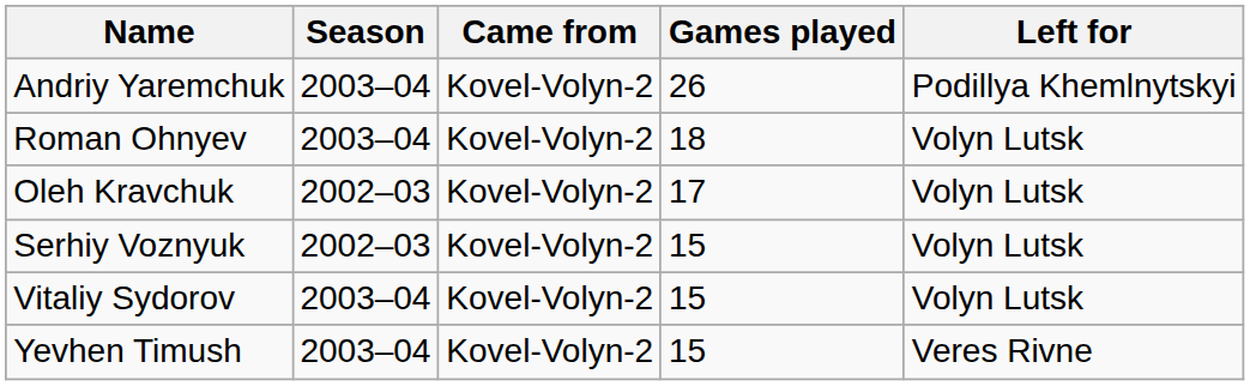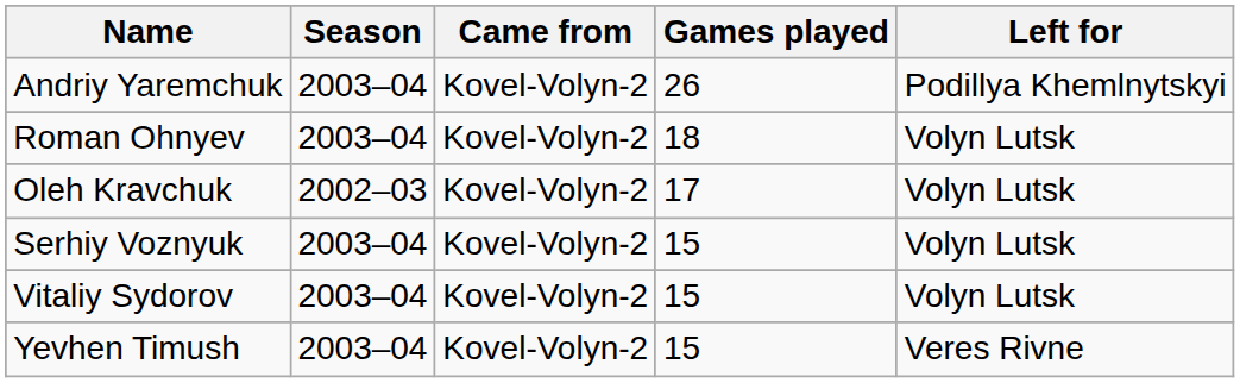 <table class="wikitable">
 <tr>
 <th>Name</th>
 <th>Season</th>
 <th>Came from</th>
 <th>Games played</th>
 <th>Left for</th>
 </tr>
 <tr>
 <td>Andriy Yaremchuk</td>
 <td>2003–04</td>
 <td>Kovel-Volyn-2</td>
 <td>26</td>
 <td>Podillya Khemlnytskyi</td>
 </tr>
 <tr>
 <td>Roman Ohnyev</td>
 <td>2003–04</td>
 <td>Kovel-Volyn-2</td>
 <td>18</td>
 <td>Volyn Lutsk</td>
 </tr>
 <tr>
 <td>Oleh Kravchuk</td>
 <td>2002–03</td>
 <td>Kovel-Volyn-2</td>
 <td>17</td>
 <td>Volyn Lutsk</td>
 </tr>
 <tr>
 <td>Serhiy Voznyuk</td>
-<td>2002–03</td>
+<td>2003–04</td>
 <td>Kovel-Volyn-2</td>
 <td>15</td>
 <td>Volyn Lutsk</td>
 </tr>
 <tr>
 <td>Vitaliy Sydorov</td>
 <td>2003–04</td>
 <td>Kovel-Volyn-2</td>
 <td>15</td>
 <td>Volyn Lutsk</td>
 </tr>
 <tr>
 <td>Yevhen Timush</td>
 <td>2003–04</td>
 <td>Kovel-Volyn-2</td>
 <td>15</td>
 <td>Veres Rivne</td>
 </tr>
 </table>
